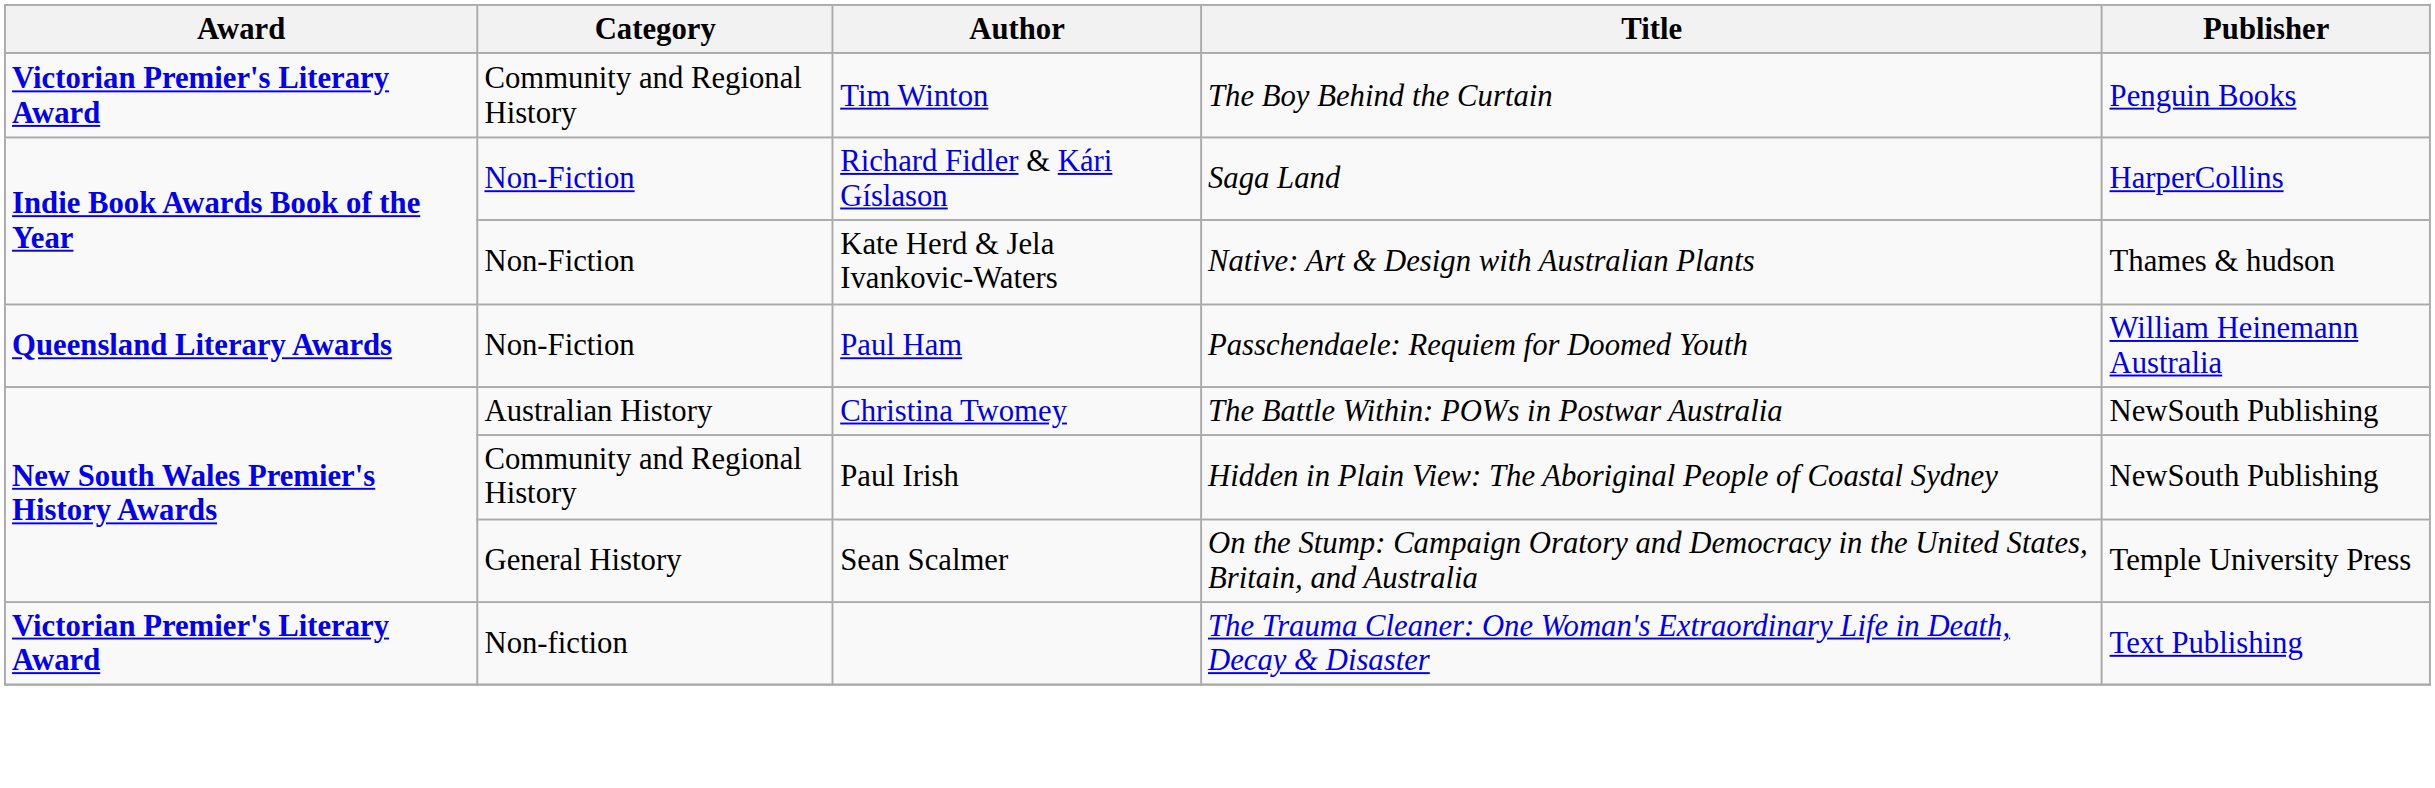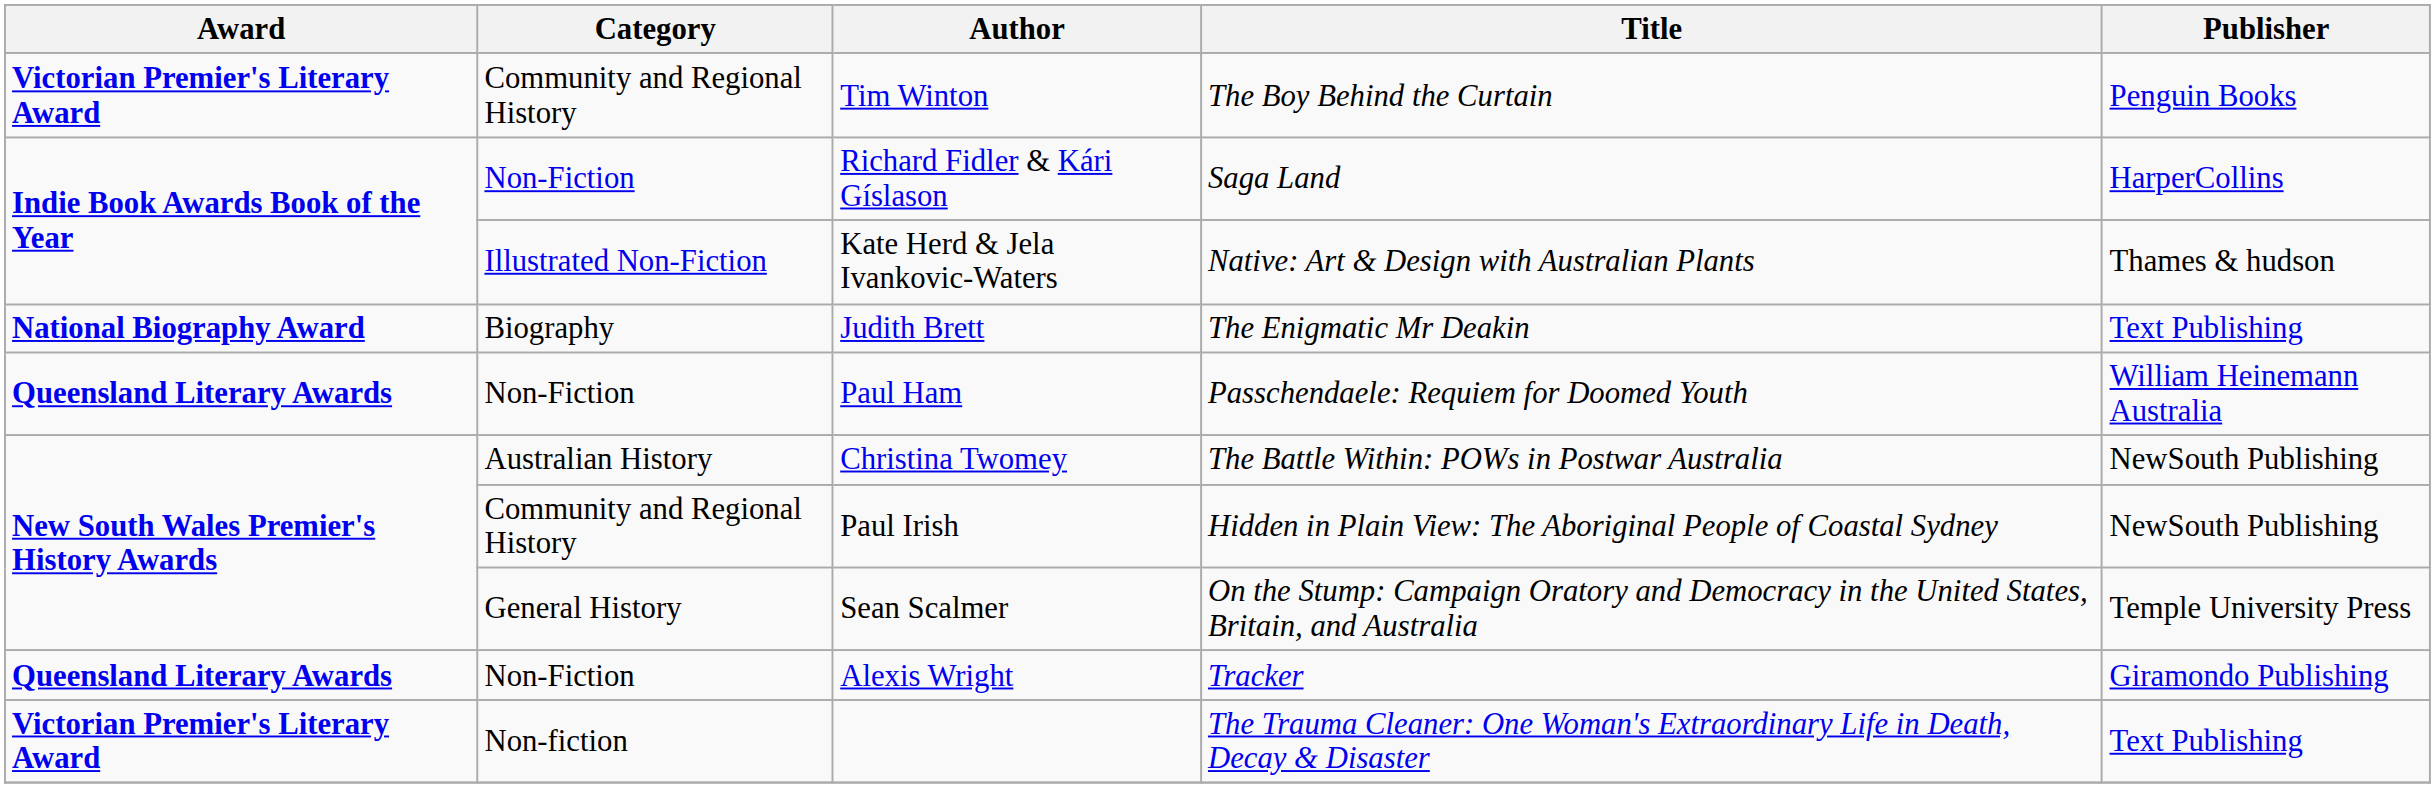 <table class="wikitable" width=100%>
 <tr>
 <th>Award</th>
 <th>Category</th>
 <th>Author</th>
 <th>Title</th>
 <th>Publisher</th>
 </tr>
 <tr>
 <td><strong><a href='#'>Victorian Premier's Literary Award</a></strong></td>
 <td>Community and Regional History</td>
 <td><a href='#'>Tim Winton</a></td>
 <td><em>The Boy Behind the Curtain</em></td>
 <td><a href='#'>Penguin Books</a></td>
 </tr>
 <tr>
 <td rowspan=2><strong><a href='#'>Indie Book Awards Book of the Year</a></strong></td>
 <td><a href='#'>Non-Fiction</a></td>
 <td><a href='#'>Richard Fidler</a> & <a href='#'>Kári Gíslason</a></td>
 <td><em>Saga Land</em></td>
 <td><a href='#'>HarperCollins</a></td>
 </tr>
 <tr>
-<td>Non-Fiction</td>
+<td><a href='#'>Illustrated Non-Fiction</a></td>
 <td>Kate Herd & Jela Ivankovic-Waters</td>
 <td><em>Native: Art & Design with Australian Plants</em></td>
 <td>Thames & hudson</td>
+</tr>
+<tr>
+<td><strong><a href='#'>National Biography Award</a></strong></td>
+<td>Biography</td>
+<td><a href='#'>Judith Brett</a></td>
+<td><em>The Enigmatic Mr Deakin</em></td>
+<td><a href='#'>Text Publishing</a></td>
 </tr>
 <tr>
 <td><strong><a href='#'>Queensland Literary Awards</a></strong></td>
 <td>Non-Fiction</td>
 <td><a href='#'>Paul Ham</a></td>
 <td><em>Passchendaele: Requiem for Doomed Youth</em></td>
 <td><a href='#'>William Heinemann Australia</a></td>
 </tr>
 <tr>
 <td rowspan=3><strong><a href='#'>New South Wales Premier's History Awards</a></strong></td>
 <td>Australian History</td>
 <td><a href='#'>Christina Twomey</a></td>
 <td><em>The Battle Within: POWs in Postwar Australia</em></td>
 <td>NewSouth Publishing</td>
 </tr>
 <tr>
 <td>Community and Regional History</td>
 <td>Paul Irish</td>
 <td><em>Hidden in Plain View: The Aboriginal People of Coastal Sydney</em></td>
 <td>NewSouth Publishing</td>
 </tr>
 <tr>
 <td>General History</td>
 <td>Sean Scalmer</td>
 <td><em>On the Stump: Campaign Oratory and Democracy in the United States, Britain, and Australia</em></td>
 <td>Temple University Press</td>
 </tr>
 <tr>
+<td><strong><a href='#'>Queensland Literary Awards</a></strong></td>
+<td>Non-Fiction</td>
+<td><a href='#'>Alexis Wright</a></td>
+<td><em><a href='#'>Tracker</a></em></td>
+<td><a href='#'>Giramondo Publishing</a></td>
+</tr>
+<tr>
 <td><strong><a href='#'>Victorian Premier's Literary Award</a></strong></td>
 <td>Non-fiction</td>
 <td></td>
 <td><em><a href='#'>The Trauma Cleaner: One Woman's Extraordinary Life in Death, Decay & Disaster</a></em></td>
 <td><a href='#'>Text Publishing</a></td>
 </tr>
 <tr>
 </tr>
 </table>
